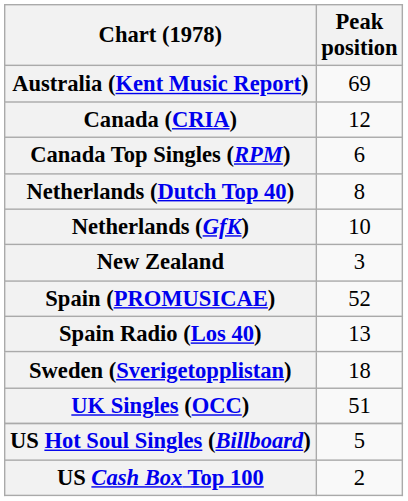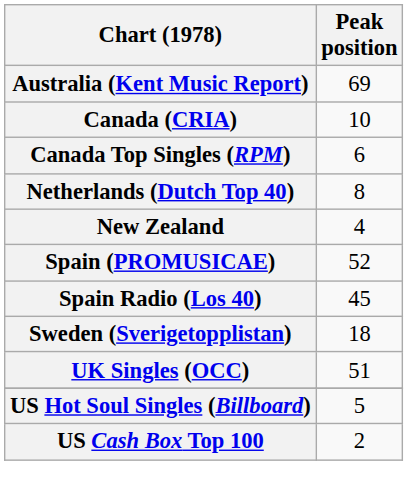 <table class="wikitable sortable plainrowheaders">
 <tr>
 <th>Chart (1978)</th>
 <th>Peak<br>position</th>
 </tr>
 <tr>
 <th scope="row">Australia (<a href='#'>Kent Music Report</a>)</th>
 <td align="center">69</td>
 </tr>
 <tr>
 <th scope="row">Canada (<a href='#'>CRIA</a>)</th>
-<td align="center">12</td>
+<td align="center">10</td>
 </tr>
 <tr>
 <th scope="row">Canada Top Singles (<em><a href='#'>RPM</a></em>)</th>
 <td align="center">6</td>
 </tr>
 <tr>
 <th scope="row">Netherlands (<a href='#'>Dutch Top 40</a>)</th>
 <td align="center">8</td>
 </tr>
 <tr>
-<th scope="row">Netherlands (<em><a href='#'>GfK</a></em>)</th>
-<td align="center">10</td>
-</tr>
-<tr>
 <th scope="row">New Zealand</th>
-<td align="center">3</td>
+<td align="center">4</td>
 </tr>
 <tr>
 <th scope="row">Spain (<a href='#'>PROMUSICAE</a>)</th>
 <td align="center">52</td>
 </tr>
 <tr>
 <th scope="row">Spain Radio (<a href='#'>Los 40</a>)</th>
-<td align="center">13</td>
+<td align="center">45</td>
 </tr>
 <tr>
 <th scope="row">Sweden (<a href='#'>Sverigetopplistan</a>)</th>
 <td align="center">18</td>
 </tr>
 <tr>
 <th scope="row"><a href='#'>UK Singles</a> (<a href='#'>OCC</a>)</th>
 <td align="center">51</td>
 </tr>
 <tr>
 </tr>
 <tr>
 </tr>
 <tr>
 </tr>
 <tr>
 <th scope="row">US <a href='#'>Hot Soul Singles</a> (<em><a href='#'>Billboard</a></em>)</th>
 <td align=center>5</td>
 </tr>
 <tr>
 <th scope="row">US <a href='#'><em>Cash Box</em> Top 100</a></th>
 <td align=center>2</td>
 </tr>
 </table>
